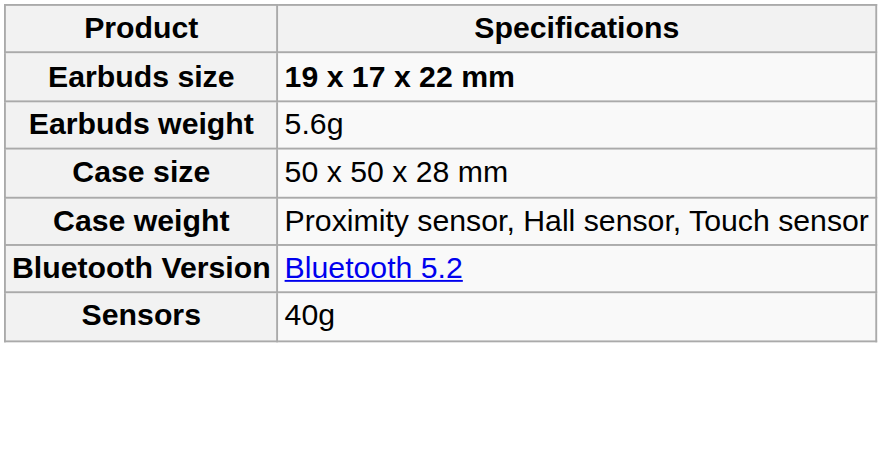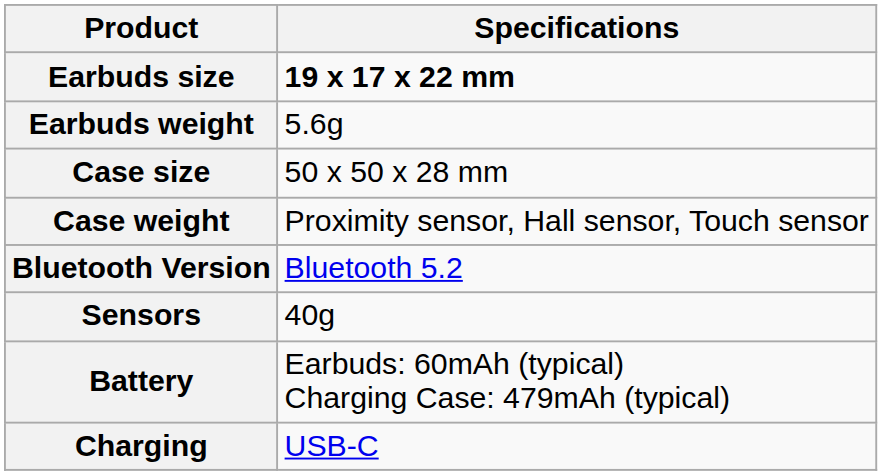 <table class="wikitable">
 <tr>
 <th>Product</th>
 <th>Specifications</th>
 </tr>
 <tr>
 <th>Earbuds size</th>
 <td><strong>19 x 17 x 22 mm</strong></td>
 </tr>
 <tr>
 <th>Earbuds weight</th>
 <td>5.6g</td>
 </tr>
 <tr>
 <th>Case size</th>
 <td>50 x 50 x 28 mm</td>
 </tr>
 <tr>
 <th>Case weight</th>
 <td>Proximity sensor, Hall sensor, Touch sensor</td>
 </tr>
 <tr>
 <th>Bluetooth Version</th>
 <td><a href='#'>Bluetooth 5.2</a></td>
 </tr>
 <tr>
 <th>Sensors</th>
 <td>40g</td>
 </tr>
+<tr>
+<th>Battery</th>
+<td>Earbuds: 60mAh (typical)<br>Charging Case: 479mAh (typical)</td>
+</tr>
+<tr>
+<th>Charging</th>
+<td><a href='#'>USB-C</a></td>
+</tr>
 </table>
